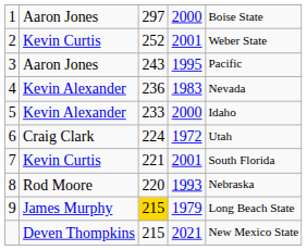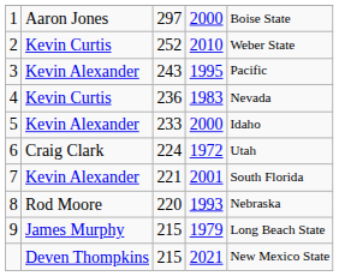 <table class="wikitable">
 <tr>
 </tr>
 <tr>
 <td>1</td>
 <td>Aaron Jones</td>
 <td>297</td>
 <td><a href='#'>2000</a></td>
 <td style="font-size:80%;">Boise State</td>
 </tr>
 <tr>
 <td>2</td>
 <td><a href='#'>Kevin Curtis</a></td>
 <td>252</td>
-<td><a href='#'>2001</a></td>
+<td><a href='#'>2010</a></td>
 <td style="font-size:80%;">Weber State</td>
 </tr>
 <tr>
 <td>3</td>
-<td>Aaron Jones</td>
+<td><a href='#'>Kevin Alexander</a></td>
 <td>243</td>
 <td><a href='#'>1995</a></td>
 <td style="font-size:80%;">Pacific</td>
 </tr>
 <tr>
 <td>4</td>
-<td><a href='#'>Kevin Alexander</a></td>
+<td><a href='#'>Kevin Curtis</a></td>
 <td>236</td>
 <td><a href='#'>1983</a></td>
 <td style="font-size:80%;">Nevada</td>
 </tr>
 <tr>
 <td>5</td>
 <td><a href='#'>Kevin Alexander</a></td>
 <td>233</td>
 <td><a href='#'>2000</a></td>
 <td style="font-size:80%;">Idaho</td>
 </tr>
 <tr>
 <td>6</td>
 <td>Craig Clark</td>
 <td>224</td>
 <td><a href='#'>1972</a></td>
 <td style="font-size:80%;">Utah</td>
 </tr>
 <tr>
 <td>7</td>
-<td><a href='#'>Kevin Curtis</a></td>
+<td><a href='#'>Kevin Alexander</a></td>
 <td>221</td>
 <td><a href='#'>2001</a></td>
 <td style="font-size:80%;">South Florida</td>
 </tr>
 <tr>
 <td>8</td>
 <td>Rod Moore</td>
 <td>220</td>
 <td><a href='#'>1993</a></td>
 <td style="font-size:80%;">Nebraska</td>
 </tr>
 <tr>
 <td>9</td>
 <td><a href='#'>James Murphy</a></td>
-<td style="background: gold;">215</td>
+<td>215</td>
 <td><a href='#'>1979</a></td>
 <td style="font-size:80%;">Long Beach State</td>
 </tr>
 <tr>
 <td></td>
 <td><a href='#'>Deven Thompkins</a></td>
 <td>215</td>
 <td><a href='#'>2021</a></td>
 <td style="font-size:80%;">New Mexico State</td>
 </tr>
 </table>
